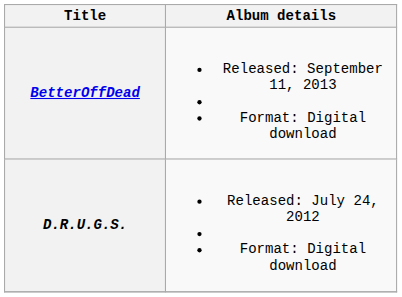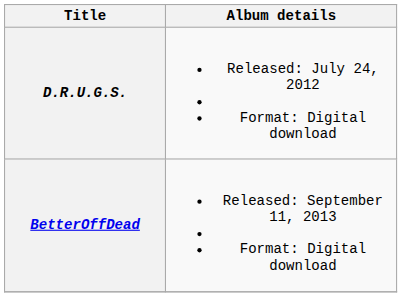 <table class="wikitable plainrowheaders" style="text-align:center;">
 <tr>
 <th scope="col" style="width:11em;">Title</th>
 <th scope="col" style="width:16em;">Album details</th>
 </tr>
 <tr>
+<th scope="row"><em>D.R.U.G.S.</em></th>
+<td><br><ul><li>Released: July 24, 2012</li><li></li><li>Format: Digital download</li></ul></td>
+</tr>
+<tr>
 <th scope="row"><em><a href='#'>BetterOffDead</a></em></th>
 <td><br><ul><li>Released: September 11, 2013</li><li></li><li>Format: Digital download</li></ul></td>
 </tr>
 <tr>
-<th scope="row"><em>D.R.U.G.S.</em></th>
-<td><br><ul><li>Released: July 24, 2012</li><li></li><li>Format: Digital download</li></ul></td>
-</tr>
-<tr>
 </tr>
 </table>
